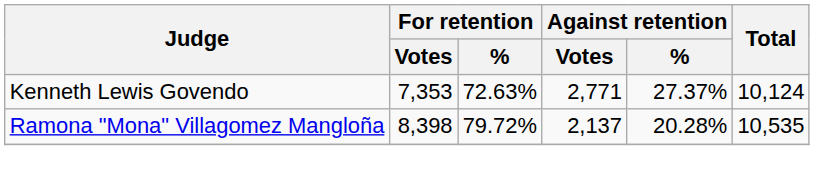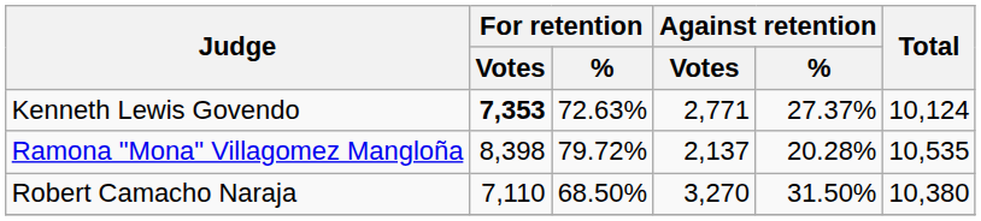 <table class  = wikitable style=text-align:right>
 <tr>
 <th rowspan = 2>Judge</th>
 <th colspan = 2>For retention</th>
 <th colspan = 2>Against retention</th>
 <th rowspan = 2>Total</th>
 </tr>
 <tr>
 <th>Votes</th>
 <th>%</th>
 <th>Votes</th>
 <th>%</th>
 </tr>
 <tr>
 <td align=left>Kenneth Lewis Govendo</td>
-<td>7,353</td>
+<td><strong>7,353</strong></td>
 <td>72.63%</td>
 <td>2,771</td>
 <td>27.37%</td>
 <td>10,124</td>
 </tr>
 <tr>
 <td align=left><a href='#'>Ramona "Mona" Villagomez Mangloña</a></td>
 <td>8,398</td>
 <td>79.72%</td>
 <td>2,137</td>
 <td>20.28%</td>
 <td>10,535</td>
 </tr>
 <tr>
+<td align=left>Robert Camacho Naraja</td>
+<td>7,110</td>
+<td>68.50%</td>
+<td>3,270</td>
+<td>31.50%</td>
+<td>10,380</td>
+</tr>
+<tr>
 </tr>
 </table>
